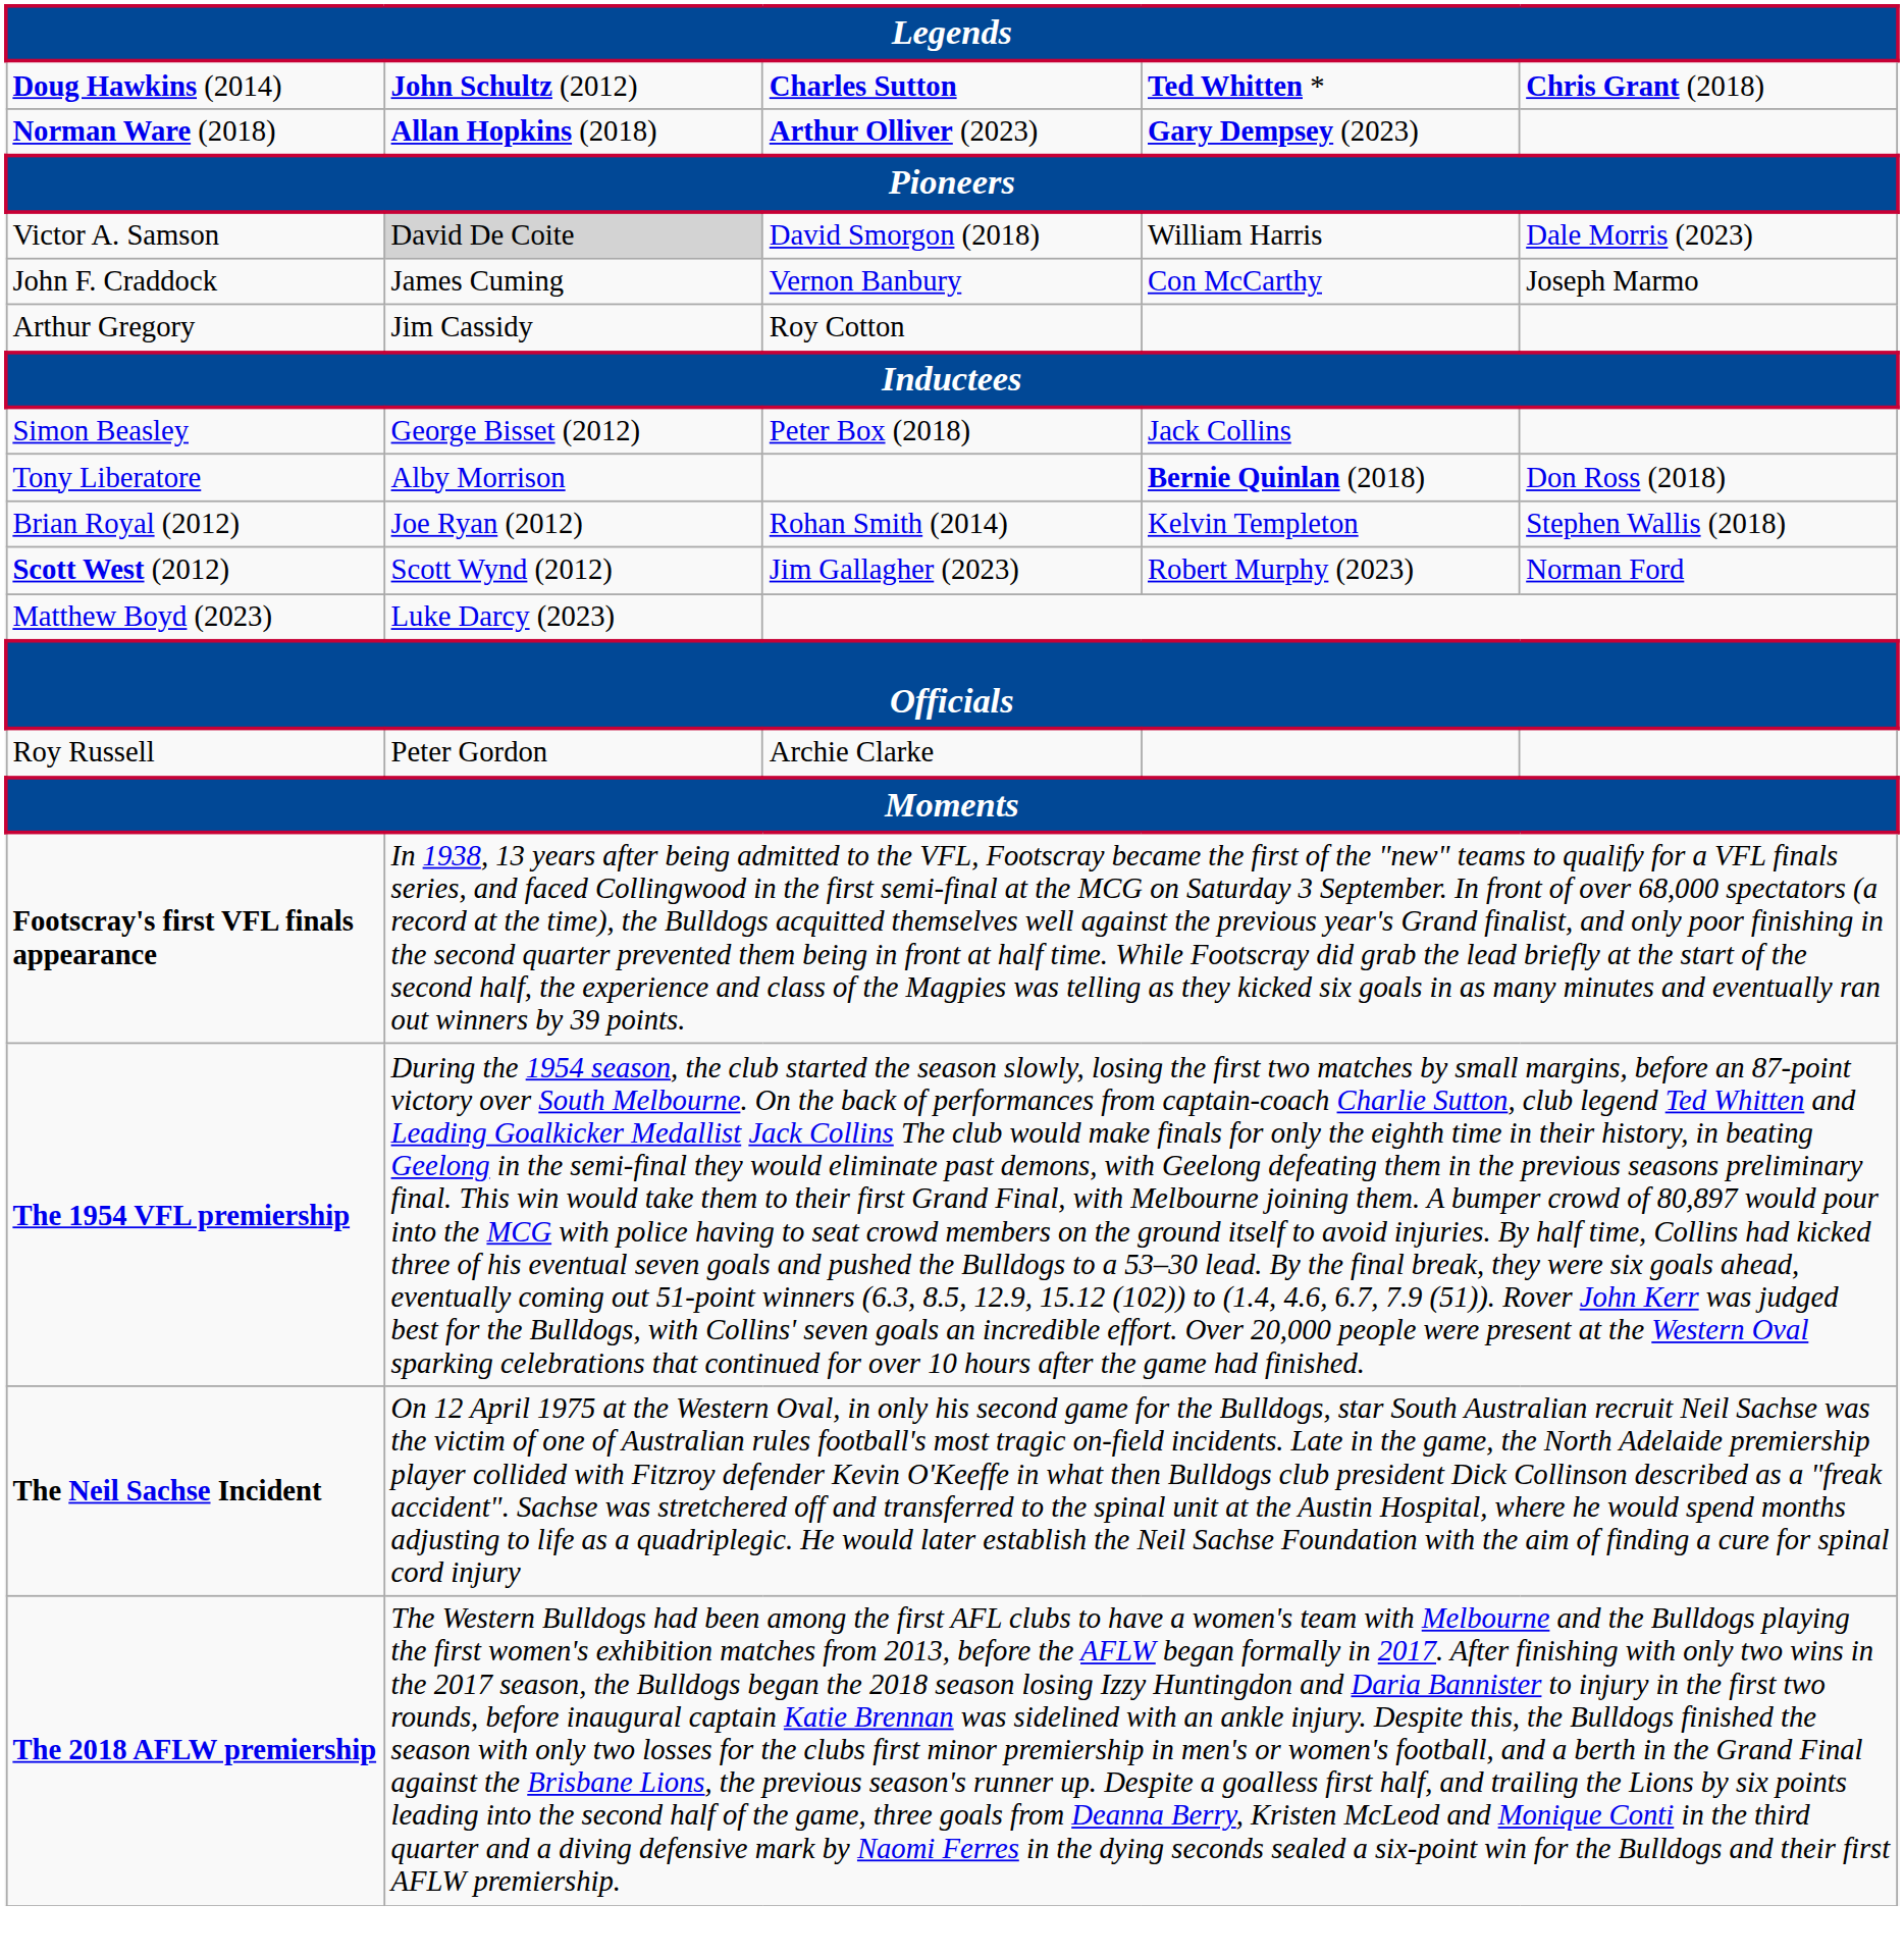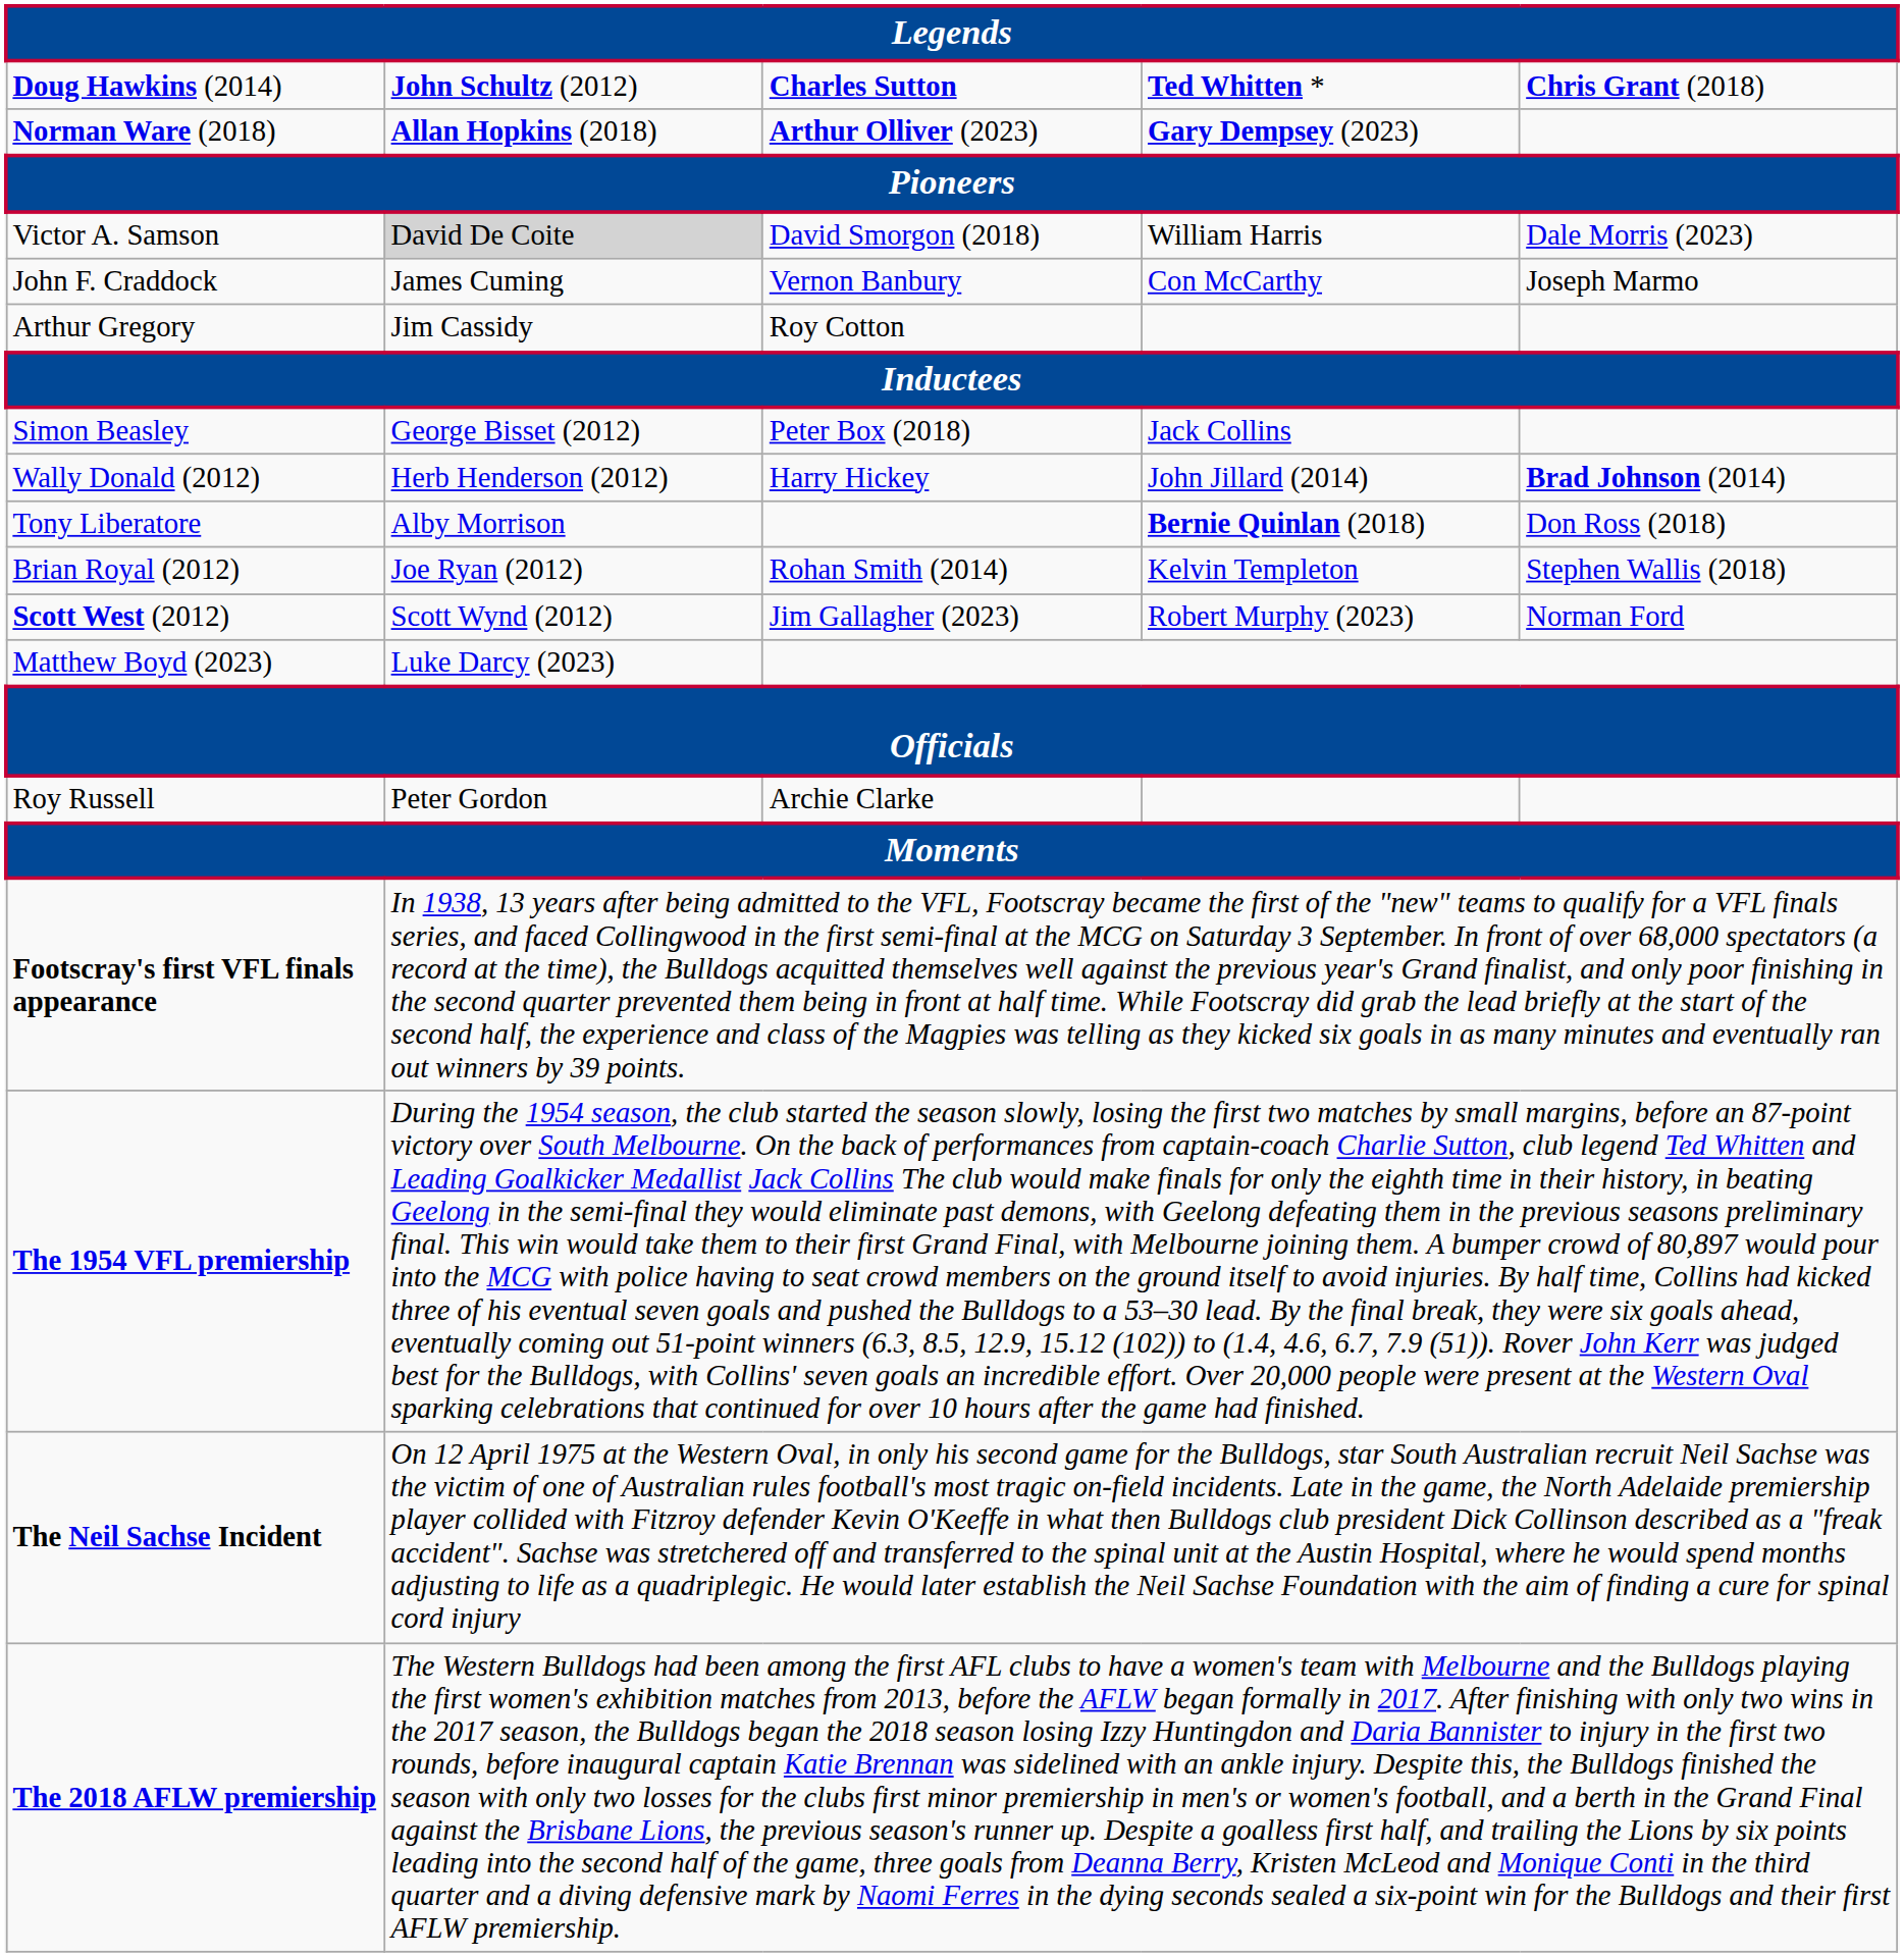 <table class="wikitable">
 <tr>
 <td style="text-align:center; background:#014896; color:white; border: solid #C70136 2px" colspan="5"><big><strong><em>Legends</em></strong></big></td>
 </tr>
 <tr>
 <td style="width:200px"><strong><a href='#'>Doug Hawkins</a></strong> (2014)</td>
 <td style="width:200px"><strong><a href='#'>John Schultz</a></strong> (2012)</td>
 <td style="width:200px"><strong><a href='#'>Charles Sutton</a></strong></td>
 <td style="width:200px"><strong><a href='#'>Ted Whitten</a></strong> *</td>
 <td style="width:200px"><strong><a href='#'>Chris Grant</a></strong> (2018)</td>
 </tr>
 <tr>
 <td><strong><a href='#'>Norman Ware</a></strong> (2018)</td>
 <td><strong><a href='#'>Allan Hopkins</a></strong> (2018)</td>
 <td><strong><a href='#'>Arthur Olliver</a></strong> (2023)</td>
 <td><strong><a href='#'>Gary Dempsey</a></strong> (2023)</td>
 <td></td>
 </tr>
 <tr>
 <td style="text-align:center; background:#014896; color:white; border: solid #C70136 2px" colspan="5"><big><strong><em>Pioneers</em></strong></big></td>
 </tr>
 <tr>
 <td>Victor A. Samson</td>
 <td style="background: lightgrey;">David De Coite</td>
 <td><a href='#'>David Smorgon</a> (2018)</td>
 <td>William Harris</td>
 <td><a href='#'>Dale Morris</a> (2023)</td>
 </tr>
 <tr>
 <td>John F. Craddock</td>
 <td>James Cuming</td>
 <td><a href='#'>Vernon Banbury</a></td>
 <td><a href='#'>Con McCarthy</a></td>
 <td>Joseph Marmo</td>
 </tr>
 <tr>
 <td>Arthur Gregory</td>
 <td>Jim Cassidy</td>
 <td>Roy Cotton</td>
 <td></td>
 <td></td>
 </tr>
 <tr>
 <td style="text-align:center; background:#014896; color:white; border: solid #C70136 2px" colspan="5"><big><strong><em>Inductees</em></strong></big></td>
 </tr>
 <tr>
 <td><a href='#'>Simon Beasley</a></td>
 <td><a href='#'>George Bisset</a> (2012)</td>
 <td><a href='#'>Peter Box</a> (2018)</td>
 <td><a href='#'>Jack Collins</a></td>
 <td></td>
+</tr>
+<tr>
+<td><a href='#'>Wally Donald</a> (2012)</td>
+<td><a href='#'>Herb Henderson</a> (2012)</td>
+<td><a href='#'>Harry Hickey</a></td>
+<td><a href='#'>John Jillard</a> (2014)</td>
+<td><strong><a href='#'>Brad Johnson</a></strong> (2014)</td>
 </tr>
 <tr>
 <td><a href='#'>Tony Liberatore</a></td>
 <td><a href='#'>Alby Morrison</a></td>
 <td></td>
 <td><strong><a href='#'>Bernie Quinlan</a></strong> (2018)</td>
 <td><a href='#'>Don Ross</a> (2018)</td>
 </tr>
 <tr>
 <td><a href='#'>Brian Royal</a> (2012)</td>
 <td><a href='#'>Joe Ryan</a> (2012)</td>
 <td><a href='#'>Rohan Smith</a> (2014)</td>
 <td><a href='#'>Kelvin Templeton</a></td>
 <td><a href='#'>Stephen Wallis</a> (2018)</td>
 </tr>
 <tr>
 <td><strong><a href='#'>Scott West</a></strong> (2012)</td>
 <td><a href='#'>Scott Wynd</a> (2012)</td>
 <td><a href='#'>Jim Gallagher</a> (2023)</td>
 <td><a href='#'>Robert Murphy</a> (2023)</td>
 <td><a href='#'>Norman Ford</a></td>
 </tr>
 <tr>
 <td><a href='#'>Matthew Boyd</a> (2023)</td>
 <td><a href='#'>Luke Darcy</a> (2023)</td>
 </tr>
 <tr>
 <td style="text-align:center; background:#014896; color:white; border: solid #C70136 2px" colspan="5"><br><big><strong><em>Officials</em></strong></big></td>
 </tr>
 <tr>
 <td>Roy Russell</td>
 <td>Peter Gordon</td>
 <td>Archie Clarke</td>
 <td></td>
 <td></td>
 </tr>
 <tr>
 <td style="text-align:center; background:#014896; color:white; border: solid #C70136 2px" colspan="5"><big><strong><em>Moments</em></strong></big></td>
 </tr>
 <tr>
 <td><strong>Footscray's first VFL finals appearance</strong></td>
 <td colspan="4"><em>In <a href='#'>1938</a>, 13 years after being admitted to the VFL, Footscray became the first of the "new" teams to qualify for a VFL finals series, and faced Collingwood in the first semi-final at the MCG on Saturday 3 September. In front of over 68,000 spectators (a record at the time), the Bulldogs acquitted themselves well against the previous year's Grand finalist, and only poor finishing in the second quarter prevented them being in front at half time. While Footscray did grab the lead briefly at the start of the second half, the experience and class of the Magpies was telling as they kicked six goals in as many minutes and eventually ran out winners by 39 points.</em></td>
 </tr>
 <tr>
 <td><strong><a href='#'>The 1954 VFL premiership</a></strong></td>
 <td colspan="4"><em>During the <a href='#'>1954 season</a>, the club started the season slowly, losing the first two matches by small margins, before an 87-point victory over <a href='#'>South Melbourne</a>. On the back of performances from captain-coach <a href='#'>Charlie Sutton</a>, club legend <a href='#'>Ted Whitten</a> and <a href='#'>Leading Goalkicker Medallist</a> <a href='#'>Jack Collins</a> The club would make finals for only the eighth time in their history, in beating <a href='#'>Geelong</a> in the semi-final they would eliminate past demons, with Geelong defeating them in the previous seasons preliminary final. This win would take them to their first Grand Final, with Melbourne joining them. A bumper crowd of 80,897 would pour into the <a href='#'>MCG</a> with police having to seat crowd members on the ground itself to avoid injuries. By half time, Collins had kicked three of his eventual seven goals and pushed the Bulldogs to a 53–30 lead. By the final break, they were six goals ahead, eventually coming out 51-point winners (6.3, 8.5, 12.9, 15.12 (102)) to (1.4, 4.6, 6.7, 7.9 (51)). Rover <a href='#'>John Kerr</a> was judged best for the Bulldogs, with Collins' seven goals an incredible effort. Over 20,000 people were present at the <a href='#'>Western Oval</a> sparking celebrations that continued for over 10 hours after the game had finished.</em> </td>
 </tr>
 <tr>
 <td><strong>The <a href='#'>Neil Sachse</a> Incident</strong></td>
 <td colspan="4"><em>On 12 April 1975 at the Western Oval, in only his second game for the Bulldogs, star South Australian recruit Neil Sachse was the victim of one of Australian rules football's most tragic on-field incidents. Late in the game, the North Adelaide premiership player collided with Fitzroy defender Kevin O'Keeffe in what then Bulldogs club president Dick Collinson described as a "freak accident". Sachse was stretchered off and transferred to the spinal unit at the Austin Hospital, where he would spend months adjusting to life as a quadriplegic. He would later establish the Neil Sachse Foundation with the aim of finding a cure for spinal cord injury</em></td>
 </tr>
 <tr>
 <td><strong><a href='#'>The 2018 AFLW premiership</a></strong></td>
 <td colspan="4"><em>The Western Bulldogs had been among the first AFL clubs to have a women's team with <a href='#'>Melbourne</a> and the Bulldogs playing the first women's exhibition matches from 2013, before the <a href='#'>AFLW</a> began formally in <a href='#'>2017</a>. After finishing with only two wins in the 2017 season, the Bulldogs began the 2018 season losing Izzy Huntingdon and <a href='#'>Daria Bannister</a> to injury in the first two rounds, before inaugural captain <a href='#'>Katie Brennan</a> was sidelined with an ankle injury. Despite this, the Bulldogs finished the season with only two losses for the clubs first minor premiership in men's or women's football, and a berth in the Grand Final against the <a href='#'>Brisbane Lions</a>, the previous season's runner up. Despite a goalless first half, and trailing the Lions by six points leading into the second half of the game, three goals from <a href='#'>Deanna Berry</a>, Kristen McLeod and <a href='#'>Monique Conti</a> in the third quarter and a diving defensive mark by <a href='#'>Naomi Ferres</a> in the dying seconds sealed a six-point win for the Bulldogs and their first AFLW premiership.</em></td>
 </tr>
 </table>
